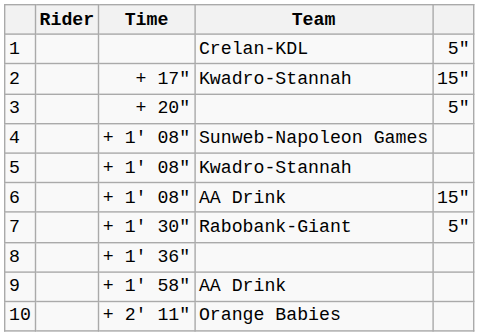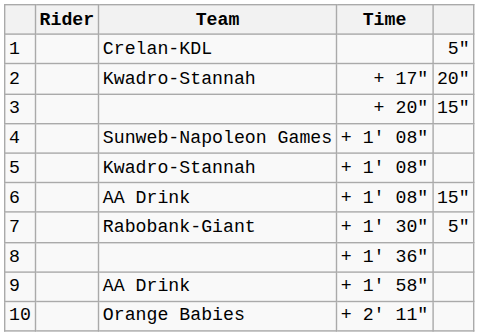 <table class="wikitable">
 <tr>
 <th></th>
 <th>Rider</th>
+<th>Team</th>
 <th>Time</th>
-<th>Team</th>
 <th></th>
 </tr>
 <tr>
 <td>1</td>
 <td></td>
+<td>Crelan-KDL</td>
 <td align="right"></td>
-<td>Crelan-KDL</td>
 <td align="right">5"</td>
 </tr>
 <tr>
 <td>2</td>
 <td></td>
+<td>Kwadro-Stannah</td>
 <td align="right">+ 17"</td>
-<td>Kwadro-Stannah</td>
-<td align="right">15"</td>
+<td align="right">20"</td>
 </tr>
 <tr>
 <td>3</td>
 <td></td>
+<td></td>
 <td align="right">+ 20"</td>
-<td></td>
-<td align="right">5"</td>
+<td align="right">15"</td>
 </tr>
 <tr>
 <td>4</td>
 <td></td>
+<td>Sunweb-Napoleon Games</td>
 <td align="right">+ 1' 08"</td>
-<td>Sunweb-Napoleon Games</td>
 <td></td>
 </tr>
 <tr>
 <td>5</td>
 <td></td>
+<td>Kwadro-Stannah</td>
 <td align="right">+ 1' 08"</td>
-<td>Kwadro-Stannah</td>
 <td></td>
 </tr>
 <tr>
 <td>6</td>
 <td></td>
+<td>AA Drink</td>
 <td align="right">+ 1' 08"</td>
-<td>AA Drink</td>
 <td align="right">15"</td>
 </tr>
 <tr>
 <td>7</td>
 <td></td>
+<td>Rabobank-Giant</td>
 <td align="right">+ 1' 30"</td>
-<td>Rabobank-Giant</td>
 <td align="right">5"</td>
 </tr>
 <tr>
 <td>8</td>
 <td></td>
+<td></td>
 <td align="right">+ 1' 36"</td>
-<td></td>
 <td></td>
 </tr>
 <tr>
 <td>9</td>
 <td></td>
+<td>AA Drink</td>
 <td align="right">+ 1' 58"</td>
-<td>AA Drink</td>
 <td></td>
 </tr>
 <tr>
 <td>10</td>
 <td></td>
+<td>Orange Babies</td>
 <td align="right">+ 2' 11"</td>
-<td>Orange Babies</td>
 <td></td>
 </tr>
 </table>
